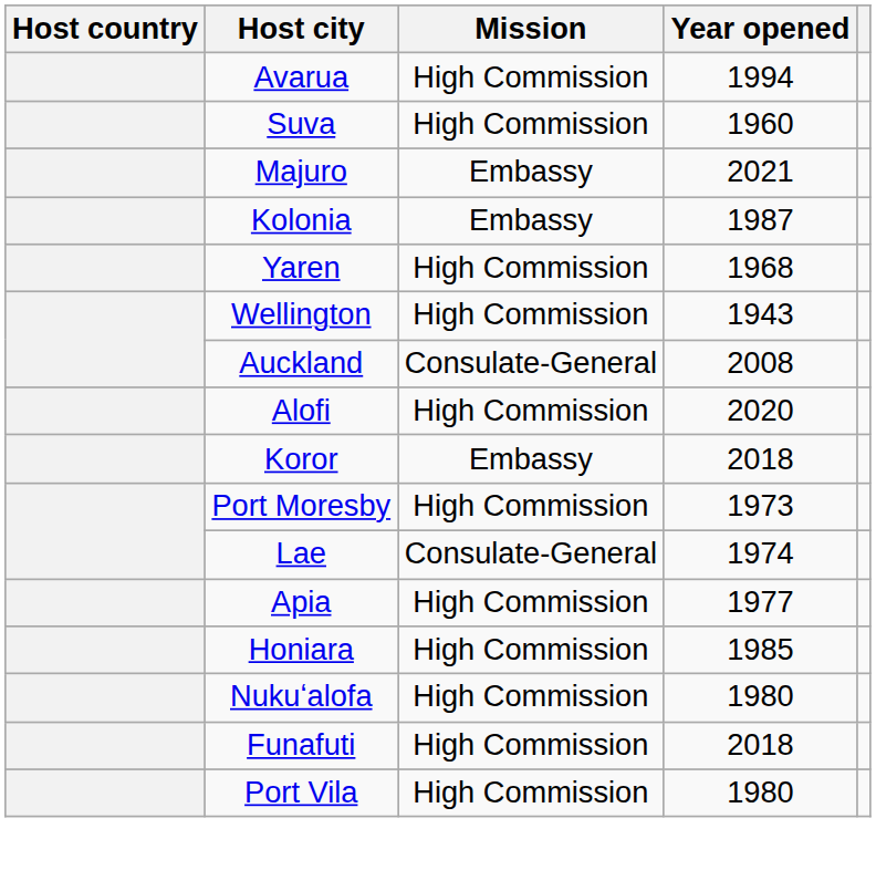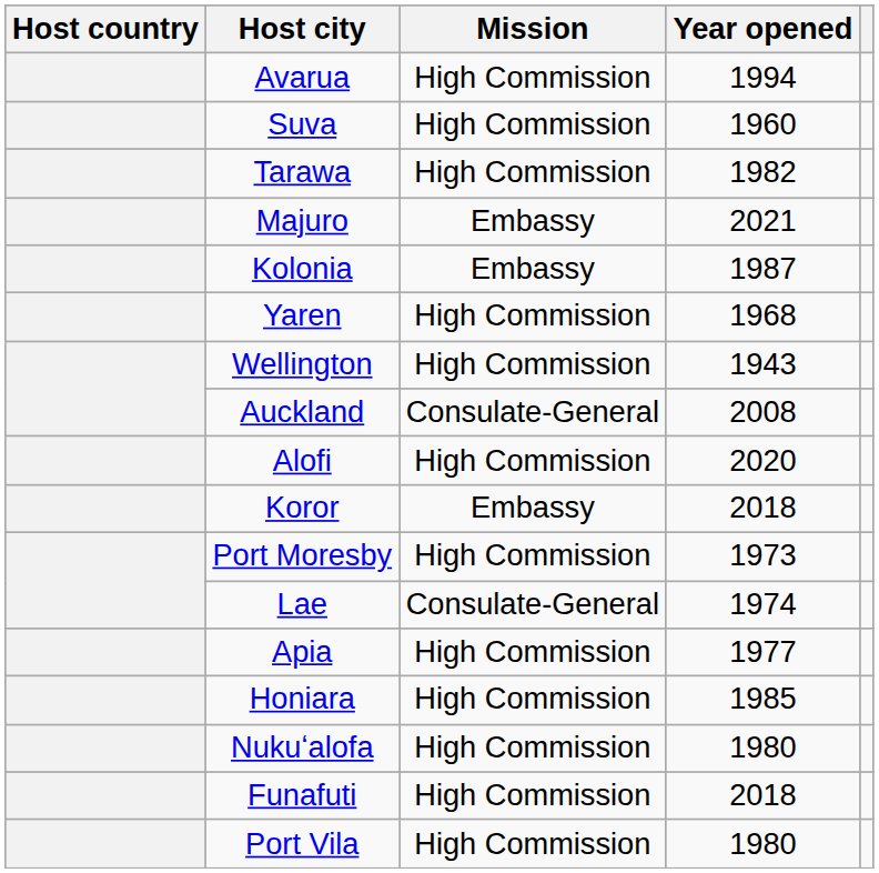 <table class="wikitable plainrowheaders" style="text-align:center;">
 <tr>
 <th scope="col">Host country</th>
 <th scope="col">Host city</th>
 <th scope="col">Mission</th>
 <th scope="col">Year opened</th>
 <th scope="col"></th>
 </tr>
 <tr>
 <th scope="row"></th>
 <td><a href='#'>Avarua</a></td>
 <td>High Commission</td>
 <td>1994</td>
 <td></td>
 </tr>
 <tr>
 <th scope="row"></th>
 <td><a href='#'>Suva</a></td>
 <td>High Commission</td>
 <td>1960</td>
+<td></td>
+</tr>
+<tr>
+<th scope="row"></th>
+<td><a href='#'>Tarawa</a></td>
+<td>High Commission</td>
+<td>1982</td>
 <td></td>
 </tr>
 <tr>
 <th scope="row"></th>
 <td><a href='#'>Majuro</a></td>
 <td>Embassy</td>
 <td>2021</td>
 <td></td>
 </tr>
 <tr>
 <th scope="row"></th>
 <td><a href='#'>Kolonia</a></td>
 <td>Embassy</td>
 <td>1987</td>
 <td></td>
 </tr>
 <tr>
 <th scope="row"></th>
 <td><a href='#'>Yaren</a></td>
 <td>High Commission</td>
 <td>1968</td>
 <td></td>
 </tr>
 <tr>
 <th scope="row" rowspan="2"></th>
 <td><a href='#'>Wellington</a></td>
 <td>High Commission</td>
 <td>1943</td>
 <td></td>
 </tr>
 <tr>
 <td><a href='#'>Auckland</a></td>
 <td>Consulate-General</td>
 <td>2008</td>
 <td></td>
 </tr>
 <tr>
 <th scope="row"></th>
 <td><a href='#'>Alofi</a></td>
 <td>High Commission</td>
 <td>2020</td>
 <td></td>
 </tr>
 <tr>
 <th scope="row"></th>
 <td><a href='#'>Koror</a></td>
 <td>Embassy</td>
 <td>2018</td>
 <td></td>
 </tr>
 <tr>
 <th scope="row" rowspan="2"></th>
 <td><a href='#'>Port Moresby</a></td>
 <td>High Commission</td>
 <td>1973</td>
 <td></td>
 </tr>
 <tr>
 <td><a href='#'>Lae</a></td>
 <td>Consulate-General</td>
 <td>1974</td>
 <td></td>
 </tr>
 <tr>
 <th scope="row"></th>
 <td><a href='#'>Apia</a></td>
 <td>High Commission</td>
 <td>1977</td>
 <td></td>
 </tr>
 <tr>
 <th scope="row"></th>
 <td><a href='#'>Honiara</a></td>
 <td>High Commission</td>
 <td>1985</td>
 <td></td>
 </tr>
 <tr>
 <th scope="row"></th>
 <td><a href='#'>Nukuʻalofa</a></td>
 <td>High Commission</td>
 <td>1980</td>
 <td></td>
 </tr>
 <tr>
 <th scope="row"></th>
 <td><a href='#'>Funafuti</a></td>
 <td>High Commission</td>
 <td>2018</td>
 <td></td>
 </tr>
 <tr>
 <th scope="row"></th>
 <td><a href='#'>Port Vila</a></td>
 <td>High Commission</td>
 <td>1980</td>
 <td></td>
 </tr>
 </table>
